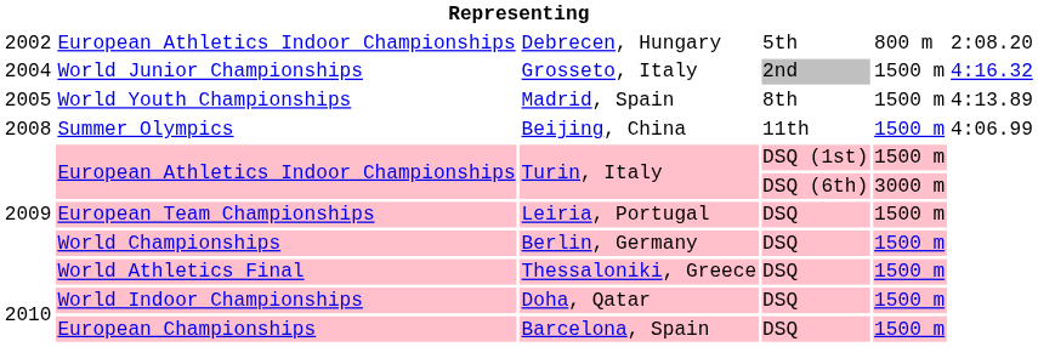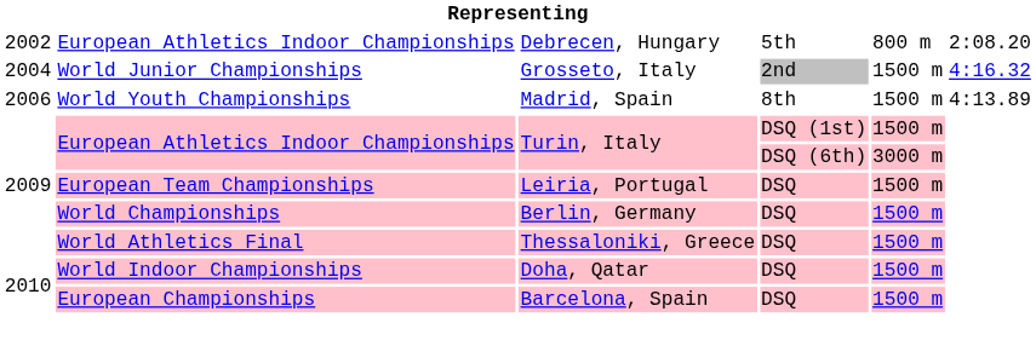 <table>
 <tr>
 <th colspan="6">Representing </th>
 </tr>
 <tr>
 <td>2002</td>
 <td><a href='#'>European Athletics Indoor Championships</a></td>
 <td><a href='#'>Debrecen</a>, Hungary</td>
 <td>5th</td>
 <td>800 m</td>
 <td>2:08.20</td>
 </tr>
 <tr>
 <td>2004</td>
 <td><a href='#'>World Junior Championships</a></td>
 <td><a href='#'>Grosseto</a>, Italy</td>
 <td bgcolor=silver>2nd</td>
 <td>1500 m</td>
 <td><a href='#'>4:16.32</a></td>
 </tr>
 <tr>
-<td>2005</td>
+<td>2006</td>
 <td><a href='#'>World Youth Championships</a></td>
 <td><a href='#'>Madrid</a>, Spain</td>
 <td>8th</td>
 <td>1500 m</td>
 <td>4:13.89</td>
-</tr>
-<tr>
-<td>2008</td>
-<td><a href='#'>Summer Olympics</a></td>
-<td><a href='#'>Beijing</a>, China</td>
-<td>11th</td>
-<td><a href='#'>1500 m</a></td>
-<td>4:06.99</td>
 </tr>
 <tr>
 <td rowspan=5>2009</td>
 <td rowspan=2 bgcolor="pink"><a href='#'>European Athletics Indoor Championships</a></td>
 <td rowspan=2 bgcolor="pink"><a href='#'>Turin</a>, Italy</td>
 <td bgcolor="pink">DSQ (1st)</td>
 <td bgcolor="pink">1500 m</td>
 </tr>
 <tr>
 <td bgcolor="pink">DSQ (6th)</td>
 <td bgcolor="pink">3000 m</td>
 </tr>
 <tr>
 <td bgcolor="pink"><a href='#'>European Team Championships</a></td>
 <td bgcolor="pink"><a href='#'>Leiria</a>, Portugal</td>
 <td bgcolor="pink">DSQ</td>
 <td bgcolor="pink">1500 m</td>
 </tr>
 <tr>
 <td bgcolor="pink"><a href='#'>World Championships</a></td>
 <td bgcolor="pink"><a href='#'>Berlin</a>, Germany</td>
 <td bgcolor="pink">DSQ</td>
 <td bgcolor="pink"><a href='#'>1500 m</a></td>
 </tr>
 <tr>
 <td bgcolor="pink"><a href='#'>World Athletics Final</a></td>
 <td bgcolor="pink"><a href='#'>Thessaloniki</a>, Greece</td>
 <td bgcolor="pink">DSQ</td>
 <td bgcolor="pink"><a href='#'>1500 m</a></td>
 </tr>
 <tr>
 <td rowspan=2>2010</td>
 <td bgcolor="pink"><a href='#'>World Indoor Championships</a></td>
 <td bgcolor="pink"><a href='#'>Doha</a>, Qatar</td>
 <td bgcolor="pink">DSQ</td>
 <td bgcolor="pink"><a href='#'>1500 m</a></td>
 </tr>
 <tr>
 <td bgcolor="pink"><a href='#'>European Championships</a></td>
 <td bgcolor="pink"><a href='#'>Barcelona</a>, Spain</td>
 <td bgcolor="pink">DSQ</td>
 <td bgcolor="pink"><a href='#'>1500 m</a></td>
 </tr>
 </table>
